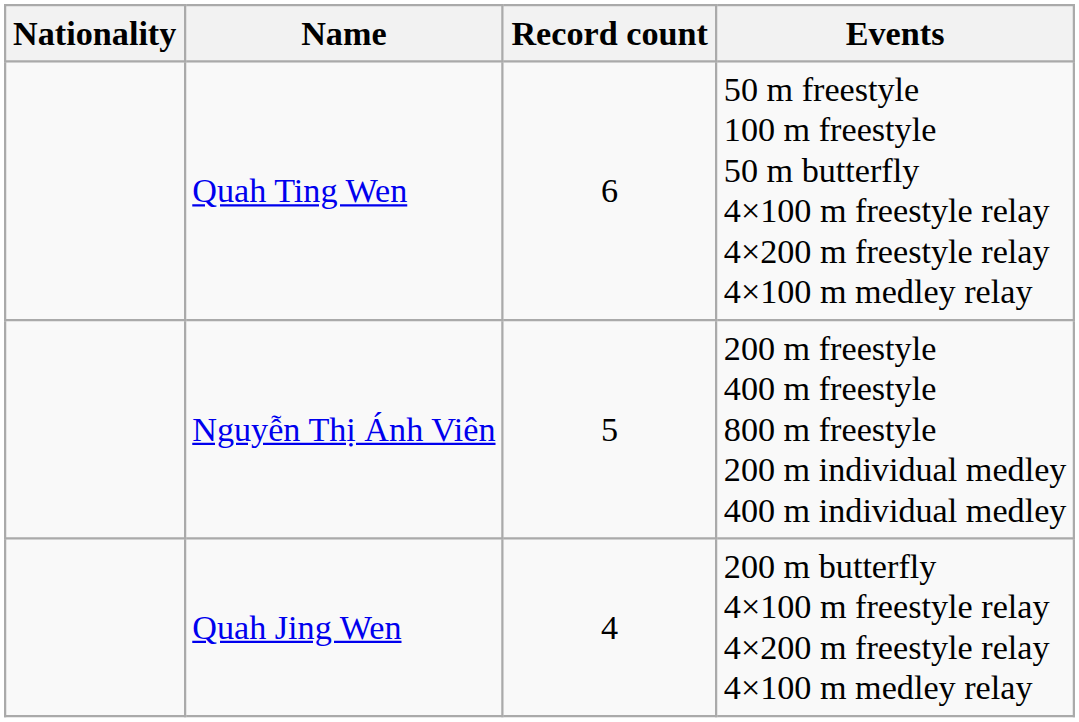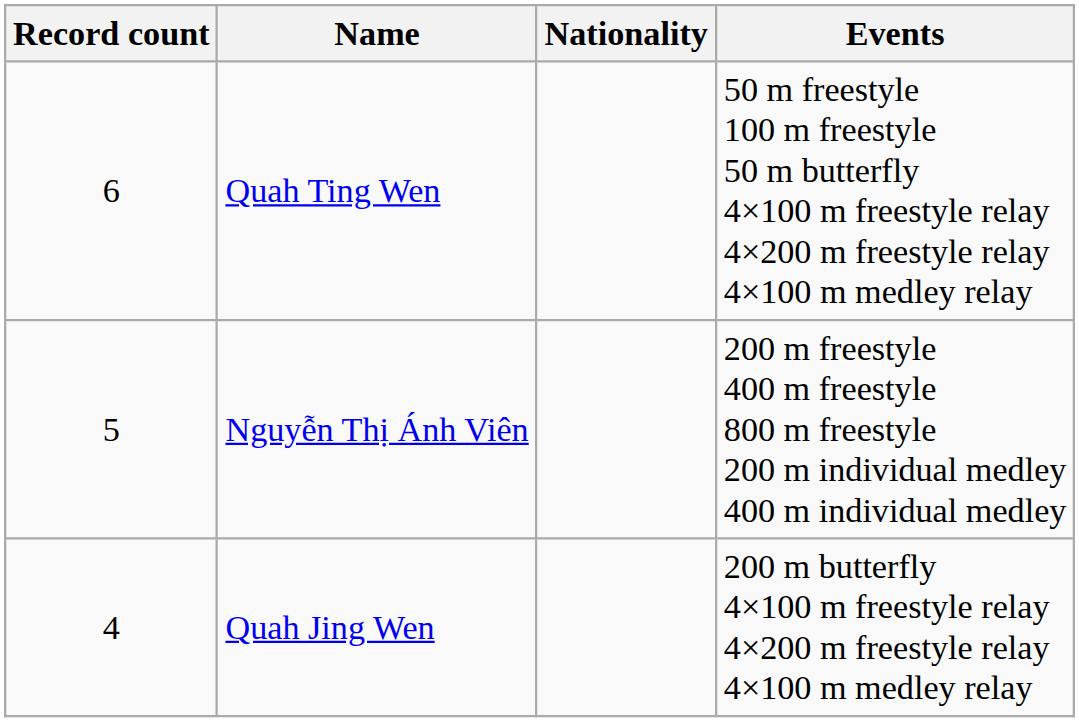 <table class=wikitable style="font-size: 95%;">
 <tr>
+<th>Record count</th>
+<th>Name</th>
 <th>Nationality</th>
-<th>Name</th>
-<th>Record count</th>
 <th>Events</th>
 </tr>
 <tr>
+<td align=center>6</td>
+<td><a href='#'>Quah Ting Wen</a></td>
 <td align=center></td>
-<td><a href='#'>Quah Ting Wen</a></td>
-<td align=center>6</td>
 <td>50 m freestyle<br>100 m freestyle<br>50 m butterfly<br>4×100 m freestyle relay<br>4×200 m freestyle relay<br>4×100 m medley relay</td>
 </tr>
 <tr>
+<td align=center>5</td>
+<td><a href='#'>Nguyễn Thị Ánh Viên</a></td>
 <td align=center></td>
-<td><a href='#'>Nguyễn Thị Ánh Viên</a></td>
-<td align=center>5</td>
 <td>200 m freestyle<br>400 m freestyle<br>800 m freestyle<br>200 m individual medley<br>400 m individual medley</td>
 </tr>
 <tr>
+<td align=center>4</td>
+<td><a href='#'>Quah Jing Wen</a></td>
 <td></td>
-<td><a href='#'>Quah Jing Wen</a></td>
-<td align=center>4</td>
 <td>200 m butterfly<br>4×100 m freestyle relay<br>4×200 m freestyle relay<br>4×100 m medley relay</td>
 </tr>
 </table>
